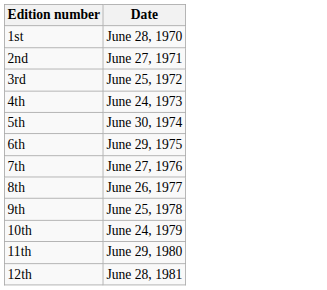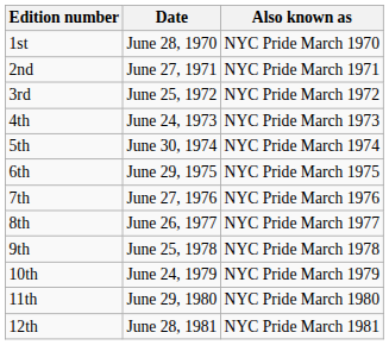 <table class="wikitable sortable">
 <tr>
 <th>Edition number</th>
 <th>Date</th>
+<th>Also known as</th>
 </tr>
 <tr>
 <td>1st</td>
 <td>June 28, 1970</td>
+<td>NYC Pride March 1970</td>
 </tr>
 <tr>
 <td>2nd</td>
 <td>June 27, 1971</td>
+<td>NYC Pride March 1971</td>
 </tr>
 <tr>
 <td>3rd</td>
 <td>June 25, 1972</td>
+<td>NYC Pride March 1972</td>
 </tr>
 <tr>
 <td>4th</td>
 <td>June 24, 1973</td>
+<td>NYC Pride March 1973</td>
 </tr>
 <tr>
 <td>5th</td>
 <td>June 30, 1974</td>
+<td>NYC Pride March 1974</td>
 </tr>
 <tr>
 <td>6th</td>
 <td>June 29, 1975</td>
+<td>NYC Pride March 1975</td>
 </tr>
 <tr>
 <td>7th</td>
 <td>June 27, 1976</td>
+<td>NYC Pride March 1976</td>
 </tr>
 <tr>
 <td>8th</td>
 <td>June 26, 1977</td>
+<td>NYC Pride March 1977</td>
 </tr>
 <tr>
 <td>9th</td>
 <td>June 25, 1978</td>
+<td>NYC Pride March 1978</td>
 </tr>
 <tr>
 <td>10th</td>
 <td>June 24, 1979</td>
+<td>NYC Pride March 1979</td>
 </tr>
 <tr>
 <td>11th</td>
 <td>June 29, 1980</td>
+<td>NYC Pride March 1980</td>
 </tr>
 <tr>
 <td>12th</td>
 <td>June 28, 1981</td>
+<td>NYC Pride March 1981</td>
 </tr>
 </table>
